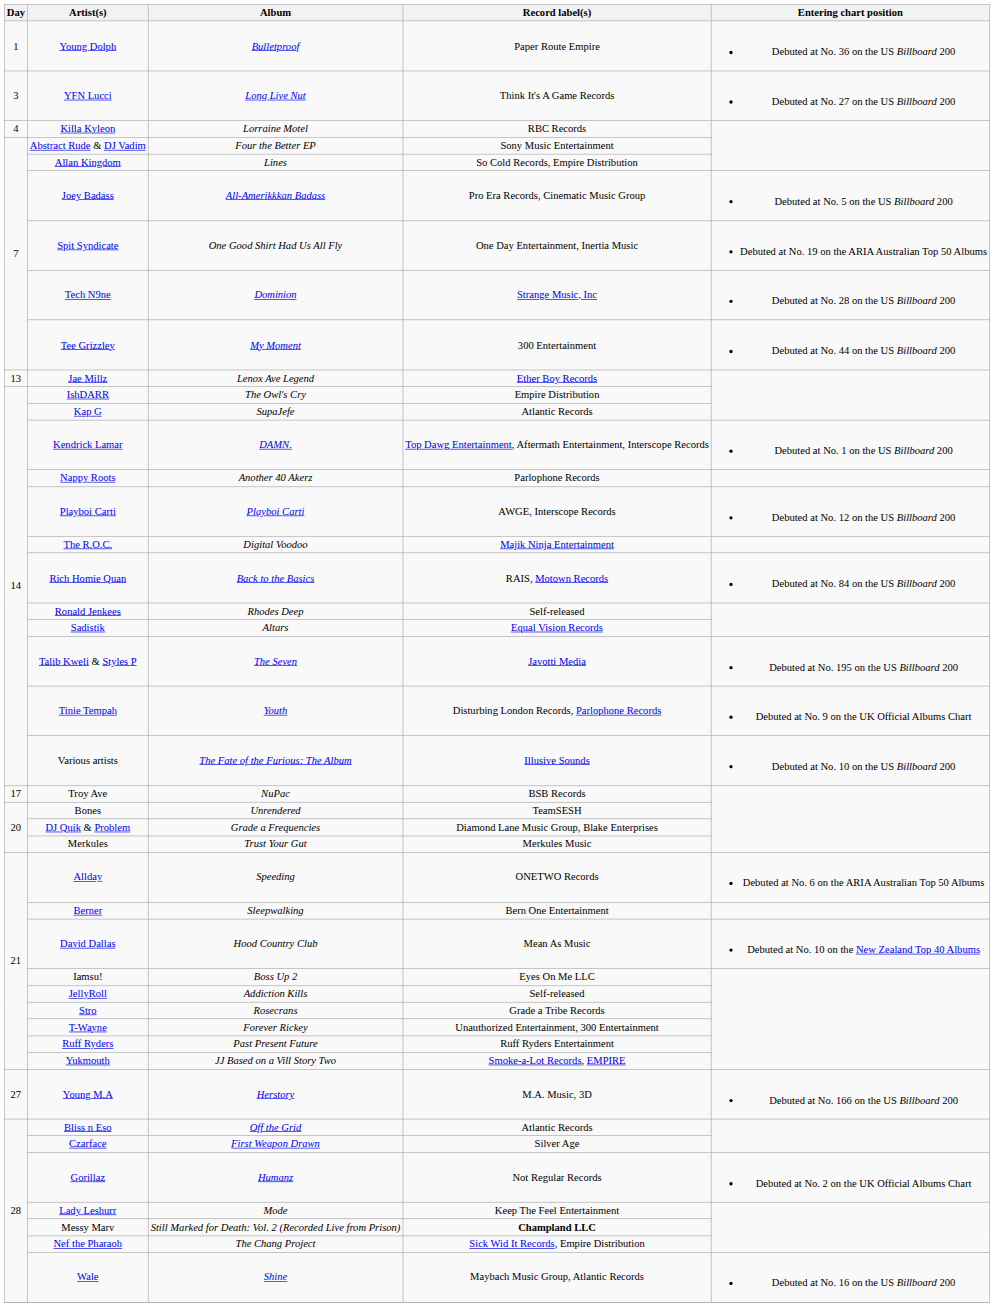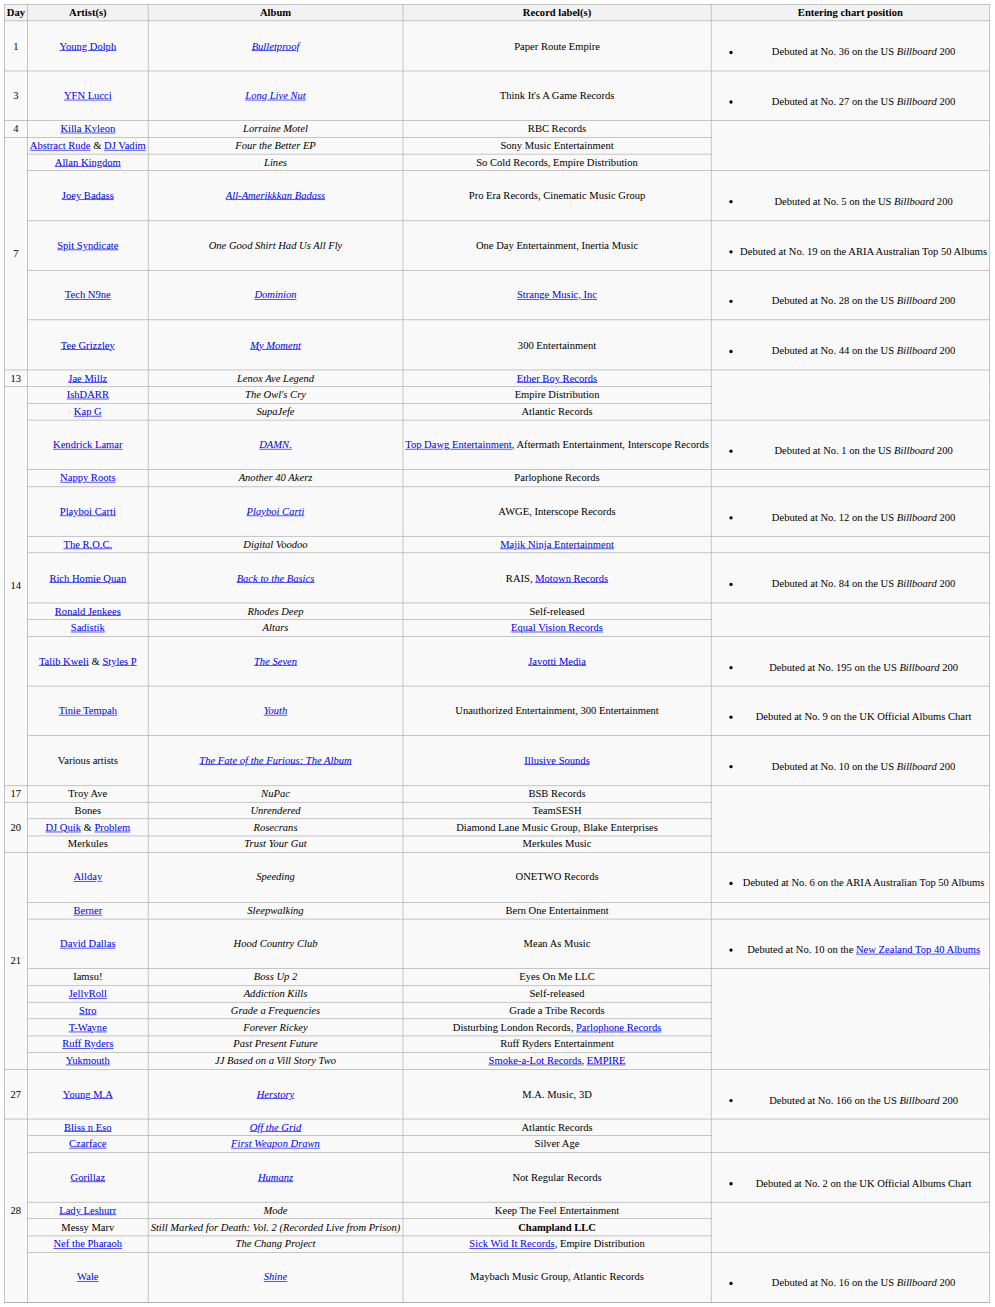 <table class="wikitable" style="text-align:center;">
 <tr>
 <th scope="col">Day</th>
 <th scope="col">Artist(s)</th>
 <th scope="col">Album</th>
 <th scope="col">Record label(s)</th>
 <th scope="col">Entering chart position</th>
 </tr>
 <tr>
 <td>1</td>
 <td><a href='#'>Young Dolph</a></td>
 <td><em><a href='#'>Bulletproof</a></em></td>
 <td>Paper Route Empire</td>
 <td><br><ul><li>Debuted at No. 36 on the US <em>Billboard</em> 200</li></ul></td>
 </tr>
 <tr>
 <td>3</td>
 <td><a href='#'>YFN Lucci</a></td>
 <td><em><a href='#'>Long Live Nut</a></em></td>
 <td>Think It's A Game Records</td>
 <td><br><ul><li>Debuted at No. 27 on the US <em>Billboard</em> 200</li></ul></td>
 </tr>
 <tr>
 <td>4</td>
 <td><a href='#'>Killa Kyleon</a></td>
 <td><em>Lorraine Motel</em></td>
 <td>RBC Records</td>
 <td rowspan="3"></td>
 </tr>
 <tr>
 <td rowspan="6">7</td>
 <td><a href='#'>Abstract Rude</a> & <a href='#'>DJ Vadim</a></td>
 <td><em>Four the Better EP</em></td>
 <td>Sony Music Entertainment</td>
 </tr>
 <tr>
 <td><a href='#'>Allan Kingdom</a></td>
 <td><em>Lines</em></td>
 <td>So Cold Records, Empire Distribution</td>
 </tr>
 <tr>
 <td><a href='#'>Joey Badass</a></td>
 <td><em><a href='#'>All-Amerikkkan Badass</a></em></td>
 <td>Pro Era Records, Cinematic Music Group</td>
 <td><br><ul><li>Debuted at No. 5 on the US <em>Billboard</em> 200</li></ul></td>
 </tr>
 <tr>
 <td><a href='#'>Spit Syndicate</a></td>
 <td><em>One Good Shirt Had Us All Fly</em></td>
 <td>One Day Entertainment, Inertia Music</td>
 <td><br><ul><li>Debuted at No. 19 on the ARIA Australian Top 50 Albums</li></ul></td>
 </tr>
 <tr>
 <td><a href='#'>Tech N9ne</a></td>
 <td><em><a href='#'>Dominion</a></em></td>
 <td><a href='#'>Strange Music, Inc</a></td>
 <td><br><ul><li>Debuted at No. 28 on the US <em>Billboard</em> 200</li></ul></td>
 </tr>
 <tr>
 <td><a href='#'>Tee Grizzley</a></td>
 <td><em><a href='#'>My Moment</a></em></td>
 <td>300 Entertainment</td>
 <td><br><ul><li>Debuted at No. 44 on the US <em>Billboard</em> 200</li></ul></td>
 </tr>
 <tr>
 <td rowspan="1">13</td>
 <td><a href='#'>Jae Millz</a></td>
 <td><em>Lenox Ave Legend</em></td>
 <td><a href='#'>Ether Boy Records</a></td>
 <td rowspan="3"></td>
 </tr>
 <tr>
 <td rowspan="12">14</td>
 <td><a href='#'>IshDARR</a></td>
 <td><em>The Owl's Cry</em></td>
 <td>Empire Distribution</td>
 </tr>
 <tr>
 <td><a href='#'>Kap G</a></td>
 <td><em>SupaJefe</em></td>
 <td>Atlantic Records</td>
 </tr>
 <tr>
 <td><a href='#'>Kendrick Lamar</a></td>
 <td><em><a href='#'>DAMN.</a></em></td>
 <td><a href='#'>Top Dawg Entertainment</a>, Aftermath Entertainment, Interscope Records</td>
 <td><br><ul><li>Debuted at No. 1 on the US <em>Billboard</em> 200</li></ul></td>
 </tr>
 <tr>
 <td><a href='#'>Nappy Roots</a></td>
 <td><em>Another 40 Akerz</em></td>
 <td>Parlophone Records</td>
 <td></td>
 </tr>
 <tr>
 <td><a href='#'>Playboi Carti</a></td>
 <td><em><a href='#'>Playboi Carti</a></em></td>
 <td>AWGE, Interscope Records</td>
 <td><br><ul><li>Debuted at No. 12 on the US <em>Billboard</em> 200</li></ul></td>
 </tr>
 <tr>
 <td><a href='#'>The R.O.C.</a></td>
 <td><em>Digital Voodoo</em></td>
 <td><a href='#'>Majik Ninja Entertainment</a></td>
 <td></td>
 </tr>
 <tr>
 <td><a href='#'>Rich Homie Quan</a></td>
 <td><em><a href='#'>Back to the Basics</a></em></td>
 <td>RAIS, <a href='#'>Motown Records</a></td>
 <td><br><ul><li>Debuted at No. 84 on the US <em>Billboard</em> 200</li></ul></td>
 </tr>
 <tr>
 <td><a href='#'>Ronald Jenkees</a></td>
 <td><em>Rhodes Deep</em></td>
 <td>Self-released</td>
 <td rowspan="2"></td>
 </tr>
 <tr>
 <td><a href='#'>Sadistik</a></td>
 <td><em>Altars</em></td>
 <td><a href='#'>Equal Vision Records</a></td>
 </tr>
 <tr>
 <td><a href='#'>Talib Kweli</a> & <a href='#'>Styles P</a></td>
 <td><em><a href='#'>The Seven</a></em></td>
 <td><a href='#'>Javotti Media</a></td>
 <td><br><ul><li>Debuted at No. 195 on the US <em>Billboard</em> 200</li></ul></td>
 </tr>
 <tr>
 <td><a href='#'>Tinie Tempah</a></td>
 <td><em><a href='#'>Youth</a></em></td>
-<td>Disturbing London Records, <a href='#'>Parlophone Records</a></td>
+<td>Unauthorized Entertainment, 300 Entertainment</td>
 <td><br><ul><li>Debuted at No. 9 on the UK Official Albums Chart</li></ul></td>
 </tr>
 <tr>
 <td>Various artists</td>
 <td><em><a href='#'>The Fate of the Furious: The Album</a></em></td>
 <td><a href='#'>Illusive Sounds</a></td>
 <td><br><ul><li>Debuted at No. 10 on the US <em>Billboard</em> 200</li></ul></td>
 </tr>
 <tr>
 <td>17</td>
 <td>Troy Ave</td>
 <td><em>NuPac</em></td>
 <td>BSB Records</td>
 <td rowspan="4"></td>
 </tr>
 <tr>
 <td rowspan="3">20</td>
 <td>Bones</td>
 <td><em>Unrendered</em></td>
 <td>TeamSESH</td>
 </tr>
 <tr>
 <td><a href='#'>DJ Quik</a> & <a href='#'>Problem</a></td>
-<td><em>Grade a Frequencies</em></td>
+<td><em>Rosecrans</em></td>
 <td>Diamond Lane Music Group, Blake Enterprises</td>
 </tr>
 <tr>
 <td>Merkules</td>
 <td><em>Trust Your Gut</em></td>
 <td>Merkules Music</td>
 </tr>
 <tr>
 <td rowspan="9">21</td>
 <td><a href='#'>Allday</a></td>
 <td><em>Speeding</em></td>
 <td>ONETWO Records</td>
 <td><br><ul><li>Debuted at No. 6 on the ARIA Australian Top 50 Albums</li></ul></td>
 </tr>
 <tr>
 <td><a href='#'>Berner</a></td>
 <td><em>Sleepwalking</em></td>
 <td>Bern One Entertainment</td>
 <td></td>
 </tr>
 <tr>
 <td><a href='#'>David Dallas</a></td>
 <td><em>Hood Country Club</em></td>
 <td>Mean As Music</td>
 <td><br><ul><li>Debuted at No. 10 on the <a href='#'>New Zealand Top 40 Albums</a></li></ul></td>
 </tr>
 <tr>
 <td>Iamsu!</td>
 <td><em>Boss Up 2</em></td>
 <td>Eyes On Me LLC</td>
 <td rowspan="6"></td>
 </tr>
 <tr>
 <td><a href='#'>JellyRoll</a></td>
 <td><em>Addiction Kills</em></td>
 <td>Self-released</td>
 </tr>
 <tr>
 <td><a href='#'>Stro</a></td>
-<td><em>Rosecrans</em></td>
+<td><em>Grade a Frequencies</em></td>
 <td>Grade a Tribe Records</td>
 </tr>
 <tr>
 <td><a href='#'>T-Wayne</a></td>
 <td><em>Forever Rickey</em></td>
-<td>Unauthorized Entertainment, 300 Entertainment</td>
+<td>Disturbing London Records, <a href='#'>Parlophone Records</a></td>
 </tr>
 <tr>
 <td><a href='#'>Ruff Ryders</a></td>
 <td><em>Past Present Future</em></td>
 <td>Ruff Ryders Entertainment</td>
 </tr>
 <tr>
 <td><a href='#'>Yukmouth</a></td>
 <td><em>JJ Based on a Vill Story Two</em></td>
 <td><a href='#'>Smoke-a-Lot Records</a>, <a href='#'>EMPIRE</a></td>
 </tr>
 <tr>
 <td rowspan="1">27</td>
 <td><a href='#'>Young M.A</a></td>
 <td><em><a href='#'>Herstory</a></em></td>
 <td>M.A. Music, 3D</td>
 <td><br><ul><li>Debuted at No. 166 on the US <em>Billboard</em> 200</li></ul></td>
 </tr>
 <tr>
 <td rowspan="7">28</td>
 <td><a href='#'>Bliss n Eso</a></td>
 <td><em><a href='#'>Off the Grid</a></em></td>
 <td>Atlantic Records</td>
 <td rowspan="2"></td>
 </tr>
 <tr>
 <td><a href='#'>Czarface</a></td>
 <td><em><a href='#'>First Weapon Drawn</a></em></td>
 <td>Silver Age</td>
 </tr>
 <tr>
 <td><a href='#'>Gorillaz</a></td>
 <td><em><a href='#'>Humanz</a></em></td>
 <td>Not Regular Records</td>
 <td><br><ul><li>Debuted at No. 2 on the UK Official Albums Chart</li></ul></td>
 </tr>
 <tr>
 <td><a href='#'>Lady Leshurr</a></td>
 <td><em>Mode</em></td>
 <td>Keep The Feel Entertainment</td>
 <td rowspan="3"></td>
 </tr>
 <tr>
 <td>Messy Marv</td>
 <td><em>Still Marked for Death: Vol. 2 (Recorded Live from Prison)</em></td>
 <td><strong>Champland LLC</strong></td>
 </tr>
 <tr>
 <td><a href='#'>Nef the Pharaoh</a></td>
 <td><em>The Chang Project</em></td>
 <td><a href='#'>Sick Wid It Records</a>, Empire Distribution</td>
 </tr>
 <tr>
 <td><a href='#'>Wale</a></td>
 <td><em><a href='#'>Shine</a></em></td>
 <td>Maybach Music Group, Atlantic Records</td>
 <td><br><ul><li>Debuted at No. 16 on the US <em>Billboard</em> 200</li></ul></td>
 </tr>
 <tr>
 </tr>
 </table>
